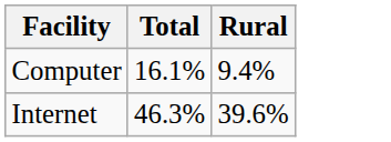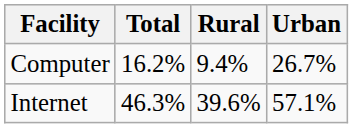 <table class="wikitable sortable">
 <tr>
 <th>Facility</th>
 <th>Total</th>
 <th>Rural</th>
+<th>Urban</th>
 </tr>
 <tr>
 <td>Computer</td>
-<td>16.1%</td>
+<td>16.2%</td>
 <td>9.4%</td>
+<td>26.7%</td>
 </tr>
 <tr>
 <td>Internet</td>
 <td>46.3%</td>
 <td>39.6%</td>
+<td>57.1%</td>
 </tr>
 </table>
